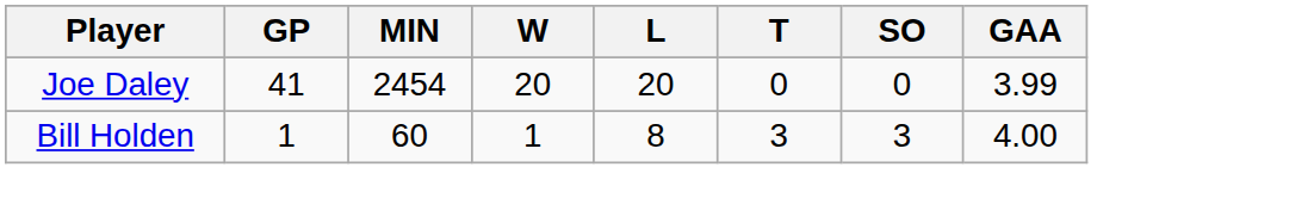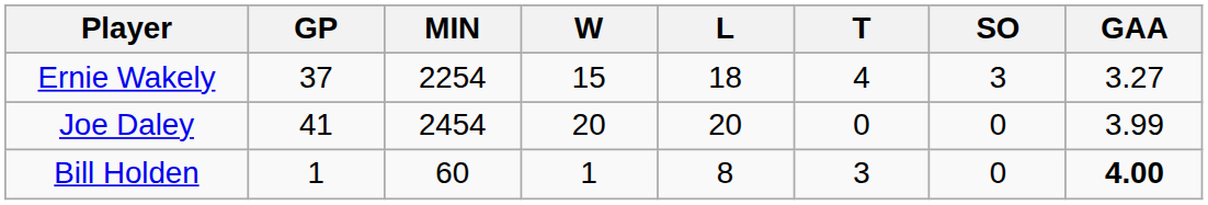 <table class="wikitable sortable">
 <tr>
 <th bgcolor="#DDDDFF" width="16%">Player</th>
 <th bgcolor="#DDDDFF" width="9%">GP</th>
 <th bgcolor="#DDDDFF" width="9%">MIN</th>
 <th bgcolor="#DDDDFF" width="9%">W</th>
 <th bgcolor="#DDDDFF" width="9%">L</th>
 <th bgcolor="#DDDDFF" width="9%">T</th>
 <th bgcolor="#DDDDFF" width="9%">SO</th>
 <th bgcolor="#DDDDFF" width="9%">GAA</th>
+</tr>
+<tr align="center">
+<td><a href='#'>Ernie Wakely</a></td>
+<td>37</td>
+<td>2254</td>
+<td>15</td>
+<td>18</td>
+<td>4</td>
+<td>3</td>
+<td>3.27</td>
 </tr>
 <tr align="center">
 <td><a href='#'>Joe Daley</a></td>
 <td>41</td>
 <td>2454</td>
 <td>20</td>
 <td>20</td>
 <td>0</td>
 <td>0</td>
 <td>3.99</td>
 </tr>
 <tr align="center">
 <td><a href='#'>Bill Holden</a></td>
 <td>1</td>
 <td>60</td>
 <td>1</td>
 <td>8</td>
 <td>3</td>
-<td>3</td>
-<td>4.00</td>
+<td>0</td>
+<td><strong>4.00</strong></td>
 </tr>
 </table>
